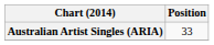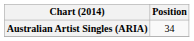 <table class="wikitable plainrowheaders" style="text-align:center">
 <tr>
 <th scope="col">Chart (2014)</th>
 <th scope="col">Position</th>
 </tr>
 <tr>
 <th scope="row">Australian Artist Singles (ARIA)</th>
-<td>33</td>
+<td>34</td>
 </tr>
 <tr>
 </tr>
 </table>
